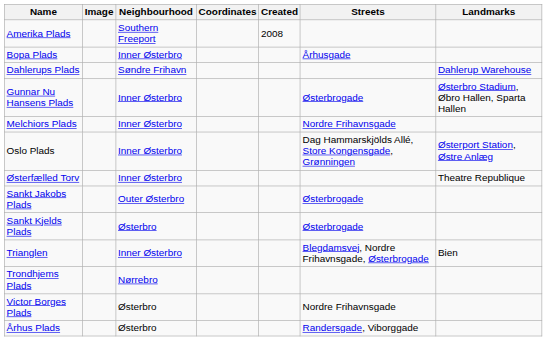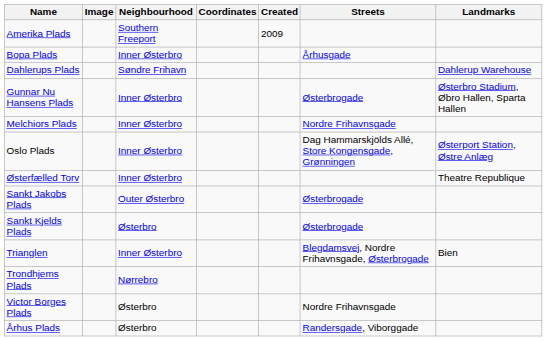 <table class="wikitable sortable">
 <tr>
 <th>Name</th>
 <th>Image</th>
 <th>Neighbourhood</th>
 <th>Coordinates</th>
 <th>Created</th>
 <th>Streets</th>
 <th>Landmarks</th>
 </tr>
 <tr>
 <td><a href='#'>Amerika Plads</a></td>
 <td></td>
 <td><a href='#'>Southern Freeport</a></td>
 <td></td>
-<td>2008</td>
+<td>2009</td>
 <td></td>
 <td></td>
 </tr>
 <tr>
 <td><a href='#'>Bopa Plads</a></td>
 <td></td>
 <td><a href='#'>Inner Østerbro</a></td>
 <td></td>
 <td></td>
 <td><a href='#'>Århusgade</a></td>
 <td></td>
 </tr>
 <tr>
 <td><a href='#'>Dahlerups Plads</a></td>
 <td></td>
 <td><a href='#'>Søndre Frihavn</a></td>
 <td></td>
 <td></td>
 <td></td>
 <td><a href='#'>Dahlerup Warehouse</a></td>
 </tr>
 <tr>
 <td><a href='#'>Gunnar Nu Hansens Plads</a></td>
 <td></td>
 <td><a href='#'>Inner Østerbro</a></td>
 <td></td>
 <td></td>
 <td><a href='#'>Østerbrogade</a></td>
 <td><a href='#'>Østerbro Stadium</a>, Øbro Hallen, Sparta Hallen</td>
 </tr>
 <tr>
 <td><a href='#'>Melchiors Plads</a></td>
 <td></td>
 <td><a href='#'>Inner Østerbro</a></td>
 <td></td>
 <td></td>
 <td><a href='#'>Nordre Frihavnsgade</a></td>
 <td></td>
 </tr>
 <tr>
 <td>Oslo Plads</td>
 <td></td>
 <td><a href='#'>Inner Østerbro</a></td>
 <td></td>
 <td></td>
 <td>Dag Hammarskjölds Allé, <a href='#'>Store Kongensgade</a>, <a href='#'>Grønningen</a></td>
 <td><a href='#'>Østerport Station</a>, <a href='#'>Østre Anlæg</a></td>
 </tr>
 <tr>
 <td><a href='#'>Østerfælled Torv</a></td>
 <td></td>
 <td><a href='#'>Inner Østerbro</a></td>
 <td></td>
 <td></td>
 <td></td>
 <td>Theatre Republique</td>
 </tr>
 <tr>
 <td><a href='#'>Sankt Jakobs Plads</a></td>
 <td></td>
 <td><a href='#'>Outer Østerbro</a></td>
 <td></td>
 <td></td>
 <td><a href='#'>Østerbrogade</a></td>
 <td></td>
 </tr>
 <tr>
 <td><a href='#'>Sankt Kjelds Plads</a></td>
 <td></td>
 <td><a href='#'>Østerbro</a></td>
 <td></td>
 <td></td>
 <td><a href='#'>Østerbrogade</a></td>
 <td></td>
 </tr>
 <tr>
 <td><a href='#'>Trianglen</a></td>
 <td></td>
 <td><a href='#'>Inner Østerbro</a></td>
 <td></td>
 <td></td>
 <td><a href='#'>Blegdamsvej</a>, Nordre Frihavnsgade, <a href='#'>Østerbrogade</a></td>
 <td>Bien</td>
 </tr>
 <tr>
 <td><a href='#'>Trondhjems Plads</a></td>
 <td></td>
 <td><a href='#'>Nørrebro</a></td>
 <td></td>
 <td></td>
 <td></td>
 <td></td>
 </tr>
 <tr>
 <td><a href='#'>Victor Borges Plads</a></td>
 <td></td>
 <td>Østerbro</td>
 <td></td>
 <td></td>
 <td>Nordre Frihavnsgade</td>
 <td></td>
 </tr>
 <tr>
 <td><a href='#'>Århus Plads</a></td>
 <td></td>
 <td>Østerbro</td>
 <td></td>
 <td></td>
 <td><a href='#'>Randersgade</a>, Viborggade</td>
 <td></td>
 </tr>
 </table>
